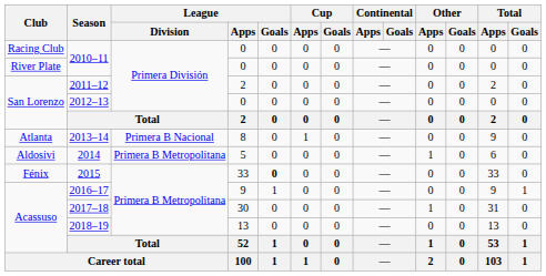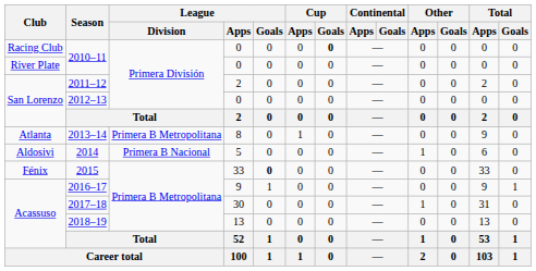 <table class="wikitable" style="text-align:center">
 <tr>
 <th rowspan="2">Club</th>
 <th rowspan="2">Season</th>
 <th colspan="3">League</th>
 <th colspan="2">Cup</th>
 <th colspan="2">Continental</th>
 <th colspan="2">Other</th>
 <th colspan="2">Total</th>
 </tr>
 <tr>
 <th>Division</th>
 <th>Apps</th>
 <th>Goals</th>
 <th>Apps</th>
 <th>Goals</th>
 <th>Apps</th>
 <th>Goals</th>
 <th>Apps</th>
 <th>Goals</th>
 <th>Apps</th>
 <th>Goals</th>
 </tr>
 <tr>
 <td rowspan="1"><a href='#'>Racing Club</a></td>
 <td rowspan="2"><a href='#'>2010–11</a></td>
 <td rowspan="4"><a href='#'>Primera División</a></td>
 <td>0</td>
 <td>0</td>
 <td>0</td>
-<td>0</td>
+<td><strong>0</strong></td>
 <td colspan="2">—</td>
 <td>0</td>
 <td>0</td>
 <td>0</td>
 <td>0</td>
 </tr>
 <tr>
 <td rowspan="1"><a href='#'>River Plate</a></td>
 <td>0</td>
 <td>0</td>
 <td>0</td>
 <td>0</td>
 <td colspan="2">—</td>
 <td>0</td>
 <td>0</td>
 <td>0</td>
 <td>0</td>
 </tr>
 <tr>
 <td rowspan="3"><a href='#'>San Lorenzo</a></td>
 <td><a href='#'>2011–12</a></td>
 <td>2</td>
 <td>0</td>
 <td>0</td>
 <td>0</td>
 <td colspan="2">—</td>
 <td>0</td>
 <td>0</td>
 <td>2</td>
 <td>0</td>
 </tr>
 <tr>
 <td><a href='#'>2012–13</a></td>
 <td>0</td>
 <td>0</td>
 <td>0</td>
 <td>0</td>
 <td colspan="2">—</td>
 <td>0</td>
 <td>0</td>
 <td>0</td>
 <td>0</td>
 </tr>
 <tr>
 <th colspan="2">Total</th>
 <th>2</th>
 <th>0</th>
 <th>0</th>
 <th>0</th>
 <th colspan="2">—</th>
 <th>0</th>
 <th>0</th>
 <th>2</th>
 <th>0</th>
 </tr>
 <tr>
 <td rowspan="1"><a href='#'>Atlanta</a></td>
 <td><a href='#'>2013–14</a></td>
-<td rowspan="1"><a href='#'>Primera B Nacional</a></td>
+<td rowspan="1"><a href='#'>Primera B Metropolitana</a></td>
 <td>8</td>
 <td>0</td>
 <td>1</td>
 <td>0</td>
 <td colspan="2">—</td>
 <td>0</td>
 <td>0</td>
 <td>9</td>
 <td>0</td>
 </tr>
 <tr>
 <td rowspan="1"><a href='#'>Aldosivi</a></td>
 <td><a href='#'>2014</a></td>
-<td rowspan="1"><a href='#'>Primera B Metropolitana</a></td>
+<td rowspan="1"><a href='#'>Primera B Nacional</a></td>
 <td>5</td>
 <td>0</td>
 <td>0</td>
 <td>0</td>
 <td colspan="2">—</td>
 <td>1</td>
 <td>0</td>
 <td>6</td>
 <td>0</td>
 </tr>
 <tr>
 <td rowspan="1"><a href='#'>Fénix</a></td>
 <td><a href='#'>2015</a></td>
 <td rowspan="4"><a href='#'>Primera B Metropolitana</a></td>
 <td>33</td>
 <td><strong>0</strong></td>
 <td>0</td>
 <td>0</td>
 <td colspan="2">—</td>
 <td>0</td>
 <td>0</td>
 <td>33</td>
 <td>0</td>
 </tr>
 <tr>
 <td rowspan="4"><a href='#'>Acassuso</a></td>
 <td><a href='#'>2016–17</a></td>
 <td>9</td>
 <td>1</td>
 <td>0</td>
 <td>0</td>
 <td colspan="2">—</td>
 <td>0</td>
 <td>0</td>
 <td>9</td>
 <td>1</td>
 </tr>
 <tr>
 <td><a href='#'>2017–18</a></td>
 <td>30</td>
 <td>0</td>
 <td>0</td>
 <td>0</td>
 <td colspan="2">—</td>
 <td>1</td>
 <td>0</td>
 <td>31</td>
 <td>0</td>
 </tr>
 <tr>
 <td><a href='#'>2018–19</a></td>
 <td>13</td>
 <td>0</td>
 <td>0</td>
 <td>0</td>
 <td colspan="2">—</td>
 <td>0</td>
 <td>0</td>
 <td>13</td>
 <td>0</td>
 </tr>
 <tr>
 <th colspan="2">Total</th>
 <th>52</th>
 <th>1</th>
 <th>0</th>
 <th>0</th>
 <th colspan="2">—</th>
 <th>1</th>
 <th>0</th>
 <th>53</th>
 <th>1</th>
 </tr>
 <tr>
 <th colspan="3">Career total</th>
 <th>100</th>
 <th>1</th>
 <th>1</th>
 <th>0</th>
 <th colspan="2">—</th>
 <th>2</th>
 <th>0</th>
 <th>103</th>
 <th>1</th>
 </tr>
 </table>
